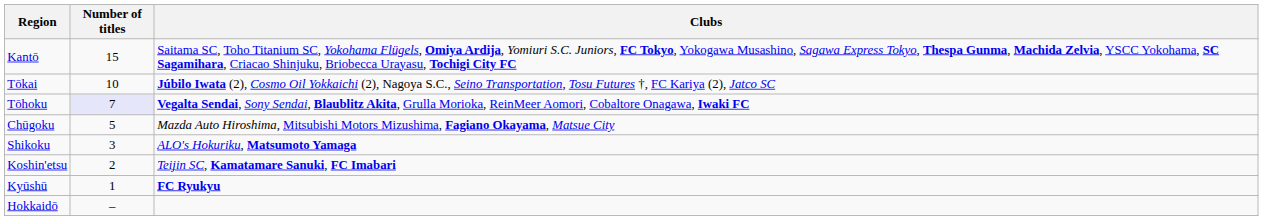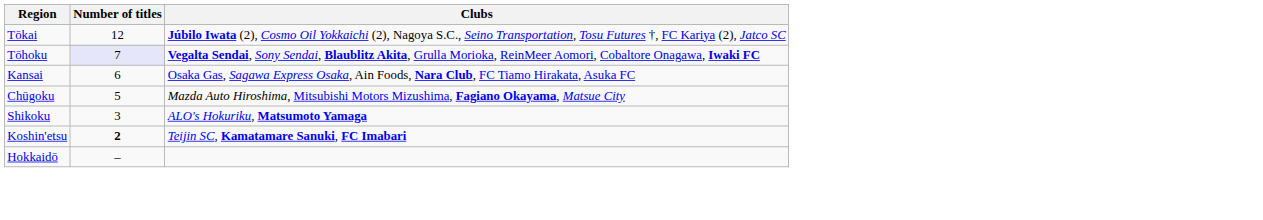 <table class="wikitable">
 <tr>
 <th>Region</th>
 <th>Number of titles</th>
 <th>Clubs</th>
 </tr>
 <tr>
-<td><a href='#'>Kantō</a></td>
-<td align=center>15</td>
-<td><a href='#'>Saitama SC</a>, <a href='#'>Toho Titanium SC</a>, <em><a href='#'>Yokohama Flügels</a></em>, <strong><a href='#'>Omiya Ardija</a></strong>, <em>Yomiuri S.C. Juniors</em>, <strong><a href='#'>FC Tokyo</a></strong>, <a href='#'>Yokogawa Musashino</a>, <em><a href='#'>Sagawa Express Tokyo</a></em>, <strong><a href='#'>Thespa Gunma</a></strong>, <strong><a href='#'>Machida Zelvia</a></strong>, <a href='#'>YSCC Yokohama</a>, <strong><a href='#'>SC Sagamihara</a></strong>, <a href='#'>Criacao Shinjuku</a>, <a href='#'>Briobecca Urayasu</a>, <strong><a href='#'>Tochigi City FC</a></strong></td>
-</tr>
-<tr>
 <td><a href='#'>Tōkai</a></td>
-<td align=center>10</td>
+<td align=center>12</td>
 <td><strong><a href='#'>Júbilo Iwata</a></strong> (2), <em><a href='#'>Cosmo Oil Yokkaichi</a></em> (2), Nagoya S.C., <em><a href='#'>Seino Transportation</a></em>, <em><a href='#'>Tosu Futures</a></em> †, <a href='#'>FC Kariya</a> (2), <em><a href='#'>Jatco SC</a></em></td>
 </tr>
 <tr>
 <td><a href='#'>Tōhoku</a></td>
 <td align=center style="background: lavender;">7</td>
 <td><strong><a href='#'>Vegalta Sendai</a></strong>, <em><a href='#'>Sony Sendai</a></em>, <strong><a href='#'>Blaublitz Akita</a></strong>, <a href='#'>Grulla Morioka</a>, <a href='#'>ReinMeer Aomori</a>, <a href='#'>Cobaltore Onagawa</a>, <strong><a href='#'>Iwaki FC</a></strong></td>
+</tr>
+<tr>
+<td><a href='#'>Kansai</a></td>
+<td align=center>6</td>
+<td><a href='#'>Osaka Gas</a>, <em><a href='#'>Sagawa Express Osaka</a></em>, Ain Foods, <strong><a href='#'>Nara Club</a></strong>, <a href='#'>FC Tiamo Hirakata</a>, <a href='#'>Asuka FC</a></td>
 </tr>
 <tr>
 <td><a href='#'>Chūgoku</a></td>
 <td align=center>5</td>
 <td><em>Mazda Auto Hiroshima</em>, <a href='#'>Mitsubishi Motors Mizushima</a>, <strong><a href='#'>Fagiano Okayama</a></strong>, <em><a href='#'>Matsue City</a></em></td>
 </tr>
 <tr>
 <td><a href='#'>Shikoku</a></td>
 <td align=center>3</td>
 <td><em><a href='#'>ALO's Hokuriku</a></em>, <strong><a href='#'>Matsumoto Yamaga</a></strong></td>
 </tr>
 <tr>
 <td><a href='#'>Koshin'etsu</a></td>
-<td align=center>2</td>
+<td align=center><strong>2</strong></td>
 <td><em><a href='#'>Teijin SC</a></em>, <strong><a href='#'>Kamatamare Sanuki</a></strong>, <strong><a href='#'>FC Imabari</a></strong></td>
-</tr>
-<tr>
-<td><a href='#'>Kyūshū</a></td>
-<td align=center>1</td>
-<td><strong><a href='#'>FC Ryukyu</a></strong></td>
 </tr>
 <tr>
 <td><a href='#'>Hokkaidō</a></td>
 <td align=center>–</td>
 <td></td>
 </tr>
 </table>
